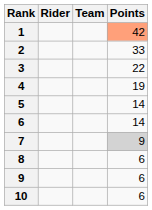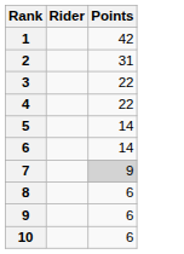 <table class="wikitable">
 <tr>
 <th scope="col">Rank</th>
 <th scope="col">Rider</th>
-<th scope="col">Team</th>
 <th scope="col">Points</th>
 </tr>
 <tr>
 <th scope="row">1</th>
 <td> </td>
-<td></td>
-<td style="background: lightsalmon; text-align:right;">42</td>
+<td style="text-align:right;">42</td>
 </tr>
 <tr>
 <th scope="row">2</th>
 <td></td>
-<td></td>
-<td style="text-align:right;">33</td>
+<td style="text-align:right;">31</td>
 </tr>
 <tr>
 <th scope="row">3</th>
-<td></td>
 <td></td>
 <td style="text-align:right;">22</td>
 </tr>
 <tr>
 <th scope="row">4</th>
 <td></td>
-<td></td>
-<td style="text-align:right;">19</td>
+<td style="text-align:right;">22</td>
 </tr>
 <tr>
 <th scope="row">5</th>
-<td></td>
 <td></td>
 <td style="text-align:right;">14</td>
 </tr>
 <tr>
 <th scope="row">6</th>
 <td></td>
-<td></td>
 <td style="text-align:right;">14</td>
 </tr>
 <tr>
 <th scope="row">7</th>
-<td></td>
 <td></td>
 <td style="background: lightgrey; text-align:right;">9</td>
 </tr>
 <tr>
 <th scope="row">8</th>
 <td></td>
-<td></td>
 <td style="text-align:right;">6</td>
 </tr>
 <tr>
 <th scope="row">9</th>
-<td></td>
 <td></td>
 <td style="text-align:right;">6</td>
 </tr>
 <tr>
 <th scope="row">10</th>
 <td></td>
-<td></td>
 <td style="text-align:right;">6</td>
 </tr>
 </table>
